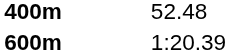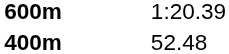 <table>
 <tr>
 <th width=100></th>
 <th width=100></th>
 <th width=200></th>
 </tr>
 <tr>
+<td><strong>600m</strong></td>
+<td>1:20.39</td>
+<td></td>
+</tr>
+<tr>
 <td><strong>400m</strong></td>
 <td>52.48</td>
 <td></td>
 </tr>
 <tr>
-<td><strong>600m</strong></td>
-<td>1:20.39</td>
-<td></td>
-</tr>
-<tr>
 </tr>
 </table>
